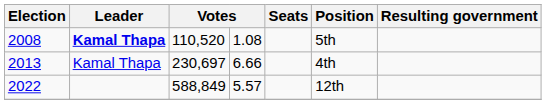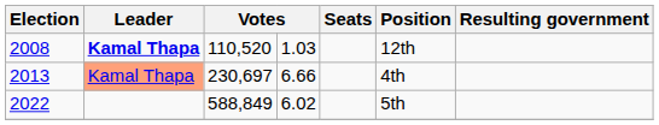 <table class="wikitable sortable mw-collapsible">
 <tr>
 <th>Election</th>
 <th>Leader</th>
 <th colspan="2">Votes</th>
 <th>Seats</th>
 <th>Position</th>
 <th>Resulting government</th>
 </tr>
 <tr>
 <td><a href='#'>2008</a></td>
 <td><strong><a href='#'>Kamal Thapa</a></strong></td>
 <td>110,520</td>
-<td>1.08</td>
+<td>1.03</td>
 <td style="text-align:center;"></td>
-<td>5th</td>
+<td>12th</td>
 <td></td>
 </tr>
 <tr>
 <td><a href='#'>2013</a></td>
-<td><a href='#'>Kamal Thapa</a></td>
+<td style="background: lightsalmon;"><a href='#'>Kamal Thapa</a></td>
 <td>230,697</td>
 <td>6.66</td>
 <td style="text-align:center;"></td>
 <td>4th</td>
 <td></td>
 </tr>
 <tr>
 <td><a href='#'>2022</a></td>
 <td></td>
 <td>588,849</td>
-<td>5.57</td>
+<td>6.02</td>
 <td style="text-align:center;"></td>
-<td>12th</td>
+<td>5th</td>
 <td></td>
 </tr>
 <tr>
 </tr>
 </table>
